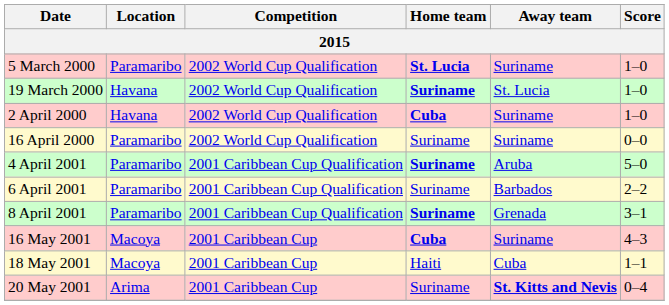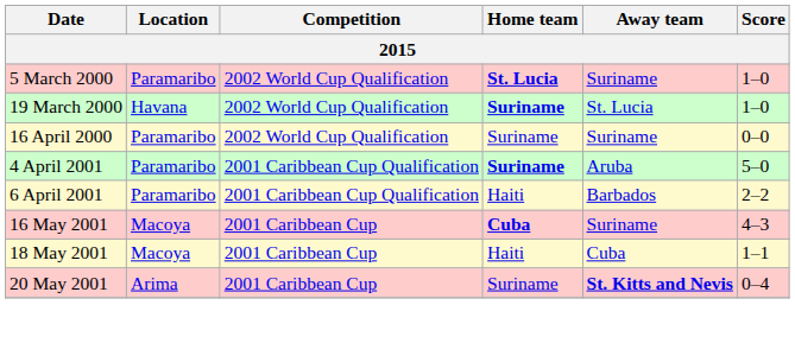 <table class="wikitable collapsible collapsed">
 <tr>
 <th>Date</th>
 <th>Location</th>
 <th>Competition</th>
 <th>Home team</th>
 <th>Away team</th>
 <th>Score</th>
 </tr>
 <tr>
 <th colspan=6>2015</th>
 </tr>
 <tr style="background-color:#FFCCCC">
 <td>5 March 2000</td>
 <td><a href='#'>Paramaribo</a></td>
 <td><a href='#'>2002 World Cup Qualification</a></td>
 <td><strong><a href='#'>St. Lucia</a></strong></td>
 <td><a href='#'>Suriname</a></td>
 <td>1–0</td>
 </tr>
 <tr style="background-color:#CCFFCC">
 <td>19 March 2000</td>
 <td><a href='#'>Havana</a></td>
 <td><a href='#'>2002 World Cup Qualification</a></td>
 <td><strong><a href='#'>Suriname</a></strong></td>
 <td><a href='#'>St. Lucia</a></td>
 <td>1–0</td>
 </tr>
-<tr style="background-color:#FFCCCC">
-<td>2 April 2000</td>
-<td><a href='#'>Havana</a></td>
-<td><a href='#'>2002 World Cup Qualification</a></td>
-<td><strong><a href='#'>Cuba</a></strong></td>
-<td><a href='#'>Suriname</a></td>
-<td>1–0</td>
-</tr>
 <tr style="background-color:#FFFACD">
 <td>16 April 2000</td>
 <td><a href='#'>Paramaribo</a></td>
 <td><a href='#'>2002 World Cup Qualification</a></td>
 <td><a href='#'>Suriname</a></td>
 <td><a href='#'>Suriname</a></td>
 <td>0–0</td>
 </tr>
 <tr style="background-color:#CCFFCC">
 <td>4 April 2001</td>
 <td><a href='#'>Paramaribo</a></td>
 <td><a href='#'>2001 Caribbean Cup Qualification</a></td>
 <td><strong><a href='#'>Suriname</a></strong></td>
 <td><a href='#'>Aruba</a></td>
 <td>5–0</td>
 </tr>
 <tr style="background-color:#FFFACD">
 <td>6 April 2001</td>
 <td><a href='#'>Paramaribo</a></td>
 <td><a href='#'>2001 Caribbean Cup Qualification</a></td>
-<td><a href='#'>Suriname</a></td>
+<td><a href='#'>Haiti</a></td>
 <td><a href='#'>Barbados</a></td>
 <td>2–2</td>
-</tr>
-<tr style="background-color:#CCFFCC">
-<td>8 April 2001</td>
-<td><a href='#'>Paramaribo</a></td>
-<td><a href='#'>2001 Caribbean Cup Qualification</a></td>
-<td><strong><a href='#'>Suriname</a></strong></td>
-<td><a href='#'>Grenada</a></td>
-<td>3–1</td>
 </tr>
 <tr style="background-color:#FFCCCC">
 <td>16 May 2001</td>
 <td><a href='#'>Macoya</a></td>
 <td><a href='#'>2001 Caribbean Cup</a></td>
 <td><strong><a href='#'>Cuba</a></strong></td>
 <td><a href='#'>Suriname</a></td>
 <td>4–3</td>
 </tr>
 <tr style="background-color:#FFFACD">
 <td>18 May 2001</td>
 <td><a href='#'>Macoya</a></td>
 <td><a href='#'>2001 Caribbean Cup</a></td>
 <td><a href='#'>Haiti</a></td>
 <td><a href='#'>Cuba</a></td>
 <td>1–1</td>
 </tr>
 <tr style="background-color:#FFCCCC">
 <td>20 May 2001</td>
 <td><a href='#'>Arima</a></td>
 <td><a href='#'>2001 Caribbean Cup</a></td>
 <td><a href='#'>Suriname</a></td>
 <td><strong><a href='#'>St. Kitts and Nevis</a></strong></td>
 <td>0–4</td>
 </tr>
 <tr>
 </tr>
 </table>
